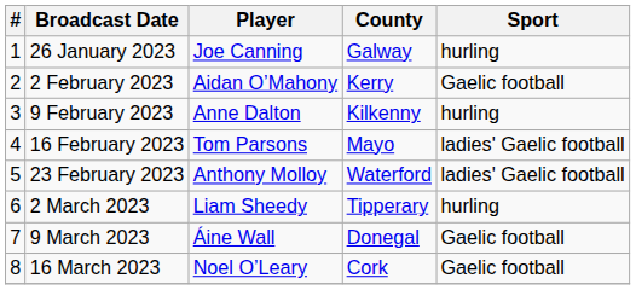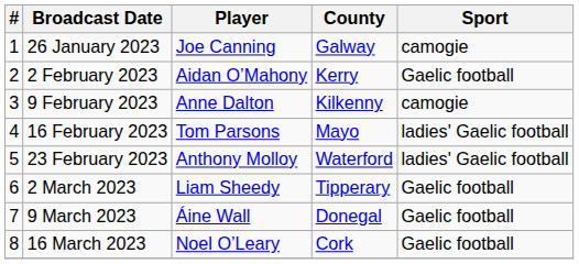 <table class="wikitable">
 <tr>
 <th>#</th>
 <th>Broadcast Date</th>
 <th>Player</th>
 <th>County</th>
 <th>Sport</th>
 </tr>
 <tr>
 <td>1</td>
 <td>26 January 2023</td>
 <td><a href='#'>Joe Canning</a></td>
 <td><a href='#'>Galway</a></td>
-<td>hurling</td>
+<td>camogie</td>
 </tr>
 <tr>
 <td>2</td>
 <td>2 February 2023</td>
 <td><a href='#'>Aidan O’Mahony</a></td>
 <td><a href='#'>Kerry</a></td>
 <td>Gaelic football</td>
 </tr>
 <tr>
 <td>3</td>
 <td>9 February 2023</td>
 <td><a href='#'>Anne Dalton</a></td>
 <td><a href='#'>Kilkenny</a></td>
-<td>hurling</td>
+<td>camogie</td>
 </tr>
 <tr>
 <td>4</td>
 <td>16 February 2023</td>
 <td><a href='#'>Tom Parsons</a></td>
 <td><a href='#'>Mayo</a></td>
 <td>ladies' Gaelic football</td>
 </tr>
 <tr>
 <td>5</td>
 <td>23 February 2023</td>
 <td><a href='#'>Anthony Molloy</a></td>
 <td><a href='#'>Waterford</a></td>
 <td>ladies' Gaelic football</td>
 </tr>
 <tr>
 <td>6</td>
 <td>2 March 2023</td>
 <td><a href='#'>Liam Sheedy</a></td>
 <td><a href='#'>Tipperary</a></td>
-<td>hurling</td>
+<td>Gaelic football</td>
 </tr>
 <tr>
 <td>7</td>
 <td>9 March 2023</td>
 <td><a href='#'>Áine Wall</a></td>
 <td><a href='#'>Donegal</a></td>
 <td>Gaelic football</td>
 </tr>
 <tr>
 <td>8</td>
 <td>16 March 2023</td>
 <td><a href='#'>Noel O’Leary</a></td>
 <td><a href='#'>Cork</a></td>
 <td>Gaelic football</td>
 </tr>
 <tr>
 </tr>
 </table>
